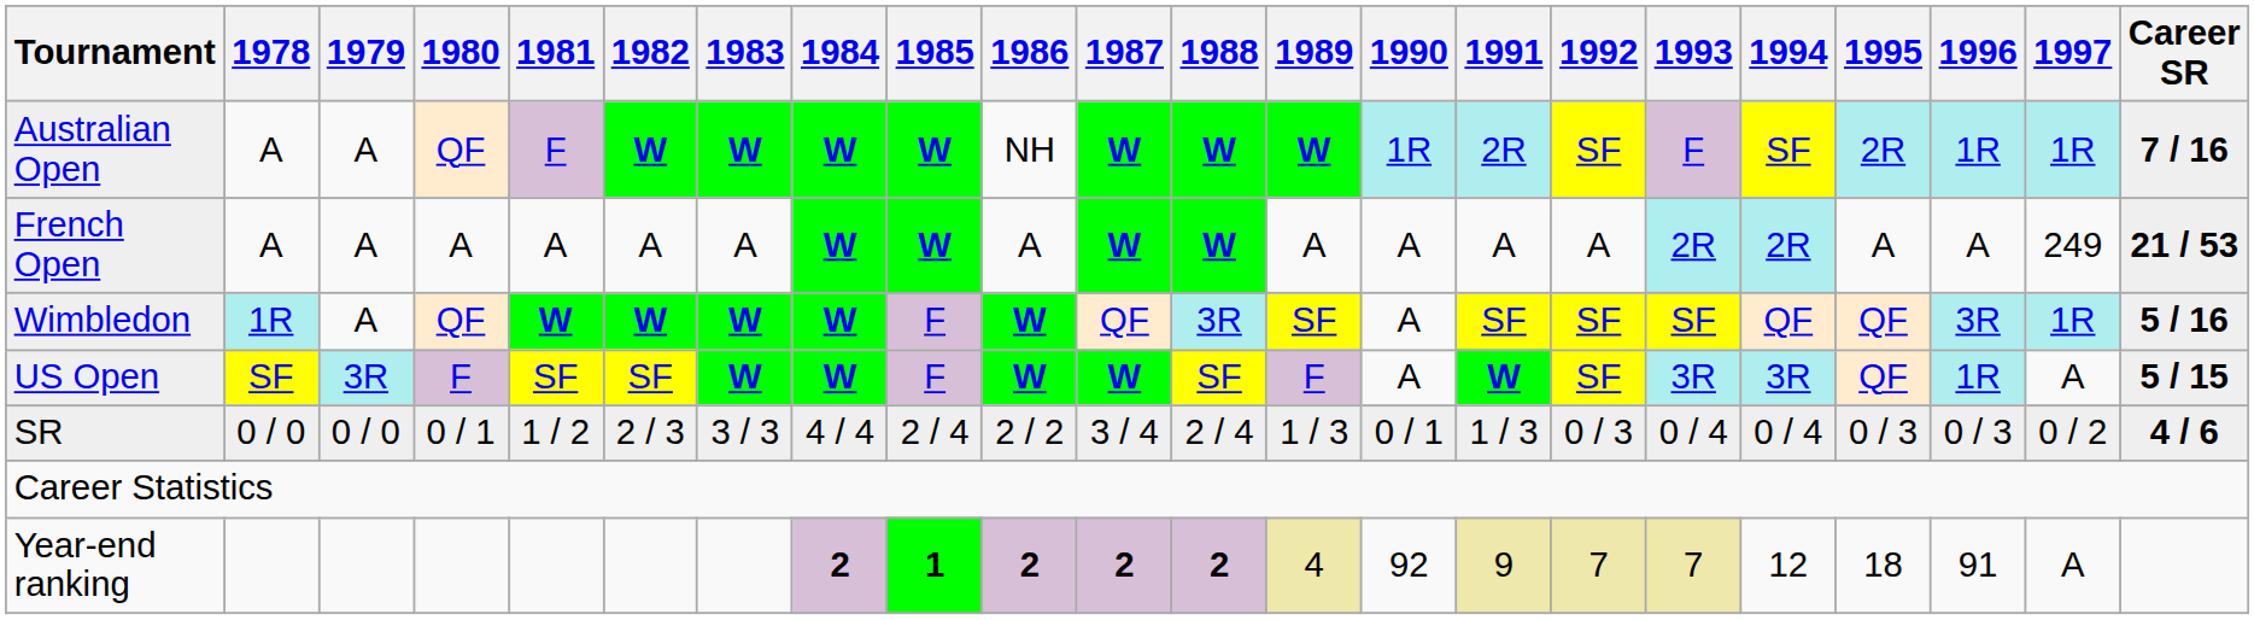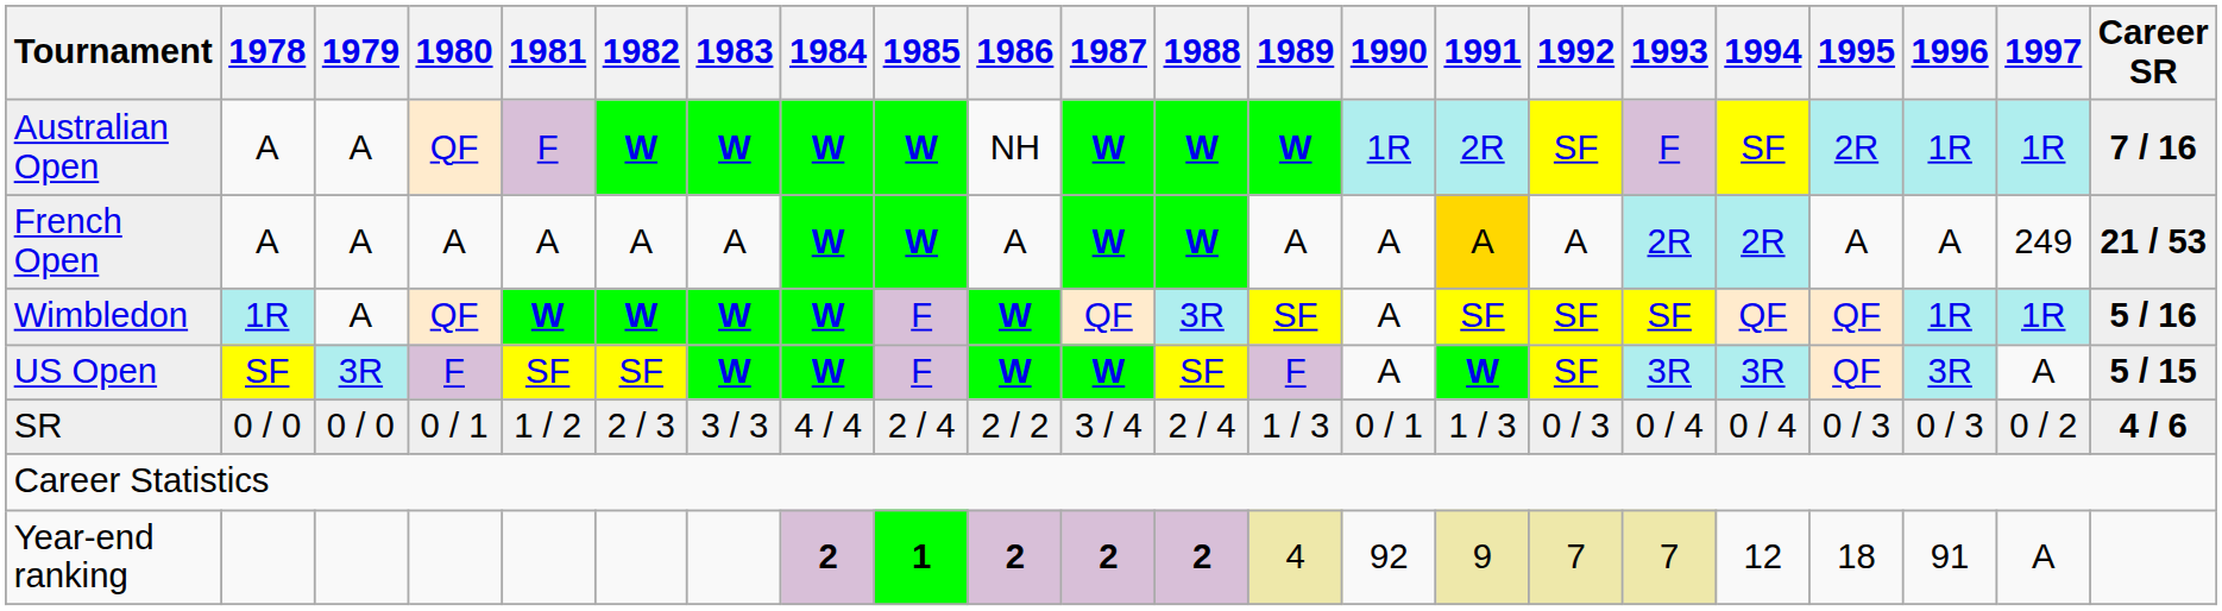 <table class="wikitable">
 <tr style="background:#efefef;">
 <th>Tournament</th>
 <th><a href='#'>1978</a></th>
 <th><a href='#'>1979</a></th>
 <th><a href='#'>1980</a></th>
 <th><a href='#'>1981</a></th>
 <th><a href='#'>1982</a></th>
 <th><a href='#'>1983</a></th>
 <th><a href='#'>1984</a></th>
 <th><a href='#'>1985</a></th>
 <th><a href='#'>1986</a></th>
 <th><a href='#'>1987</a></th>
 <th><a href='#'>1988</a></th>
 <th><a href='#'>1989</a></th>
 <th><a href='#'>1990</a></th>
 <th><a href='#'>1991</a></th>
 <th><a href='#'>1992</a></th>
 <th><a href='#'>1993</a></th>
 <th><a href='#'>1994</a></th>
 <th><a href='#'>1995</a></th>
 <th><a href='#'>1996</a></th>
 <th><a href='#'>1997</a></th>
 <th>Career SR</th>
 </tr>
 <tr>
 <td style="background:#EFEFEF;"><a href='#'>Australian Open</a></td>
 <td style="text-align:center;">A</td>
 <td style="text-align:center;">A</td>
 <td style="text-align:center; background:#ffebcd;"><a href='#'>QF</a></td>
 <td style="text-align:center; background:thistle;"><a href='#'>F</a></td>
 <td style="text-align:center; background:#0f0;"><a href='#'><strong>W</strong></a></td>
 <td style="text-align:center; background:#0f0;"><a href='#'><strong>W</strong></a></td>
 <td style="text-align:center; background:#0f0;"><a href='#'><strong>W</strong></a></td>
 <td style="text-align:center; background:#0f0;"><a href='#'><strong>W</strong></a></td>
 <td style="text-align:center;">NH</td>
 <td style="text-align:center; background:#0f0;"><a href='#'><strong>W</strong></a></td>
 <td style="text-align:center; background:#0f0;"><a href='#'><strong>W</strong></a></td>
 <td style="text-align:center; background:#0f0;"><a href='#'><strong>W</strong></a></td>
 <td style="text-align:center; background:#afeeee;"><a href='#'>1R</a></td>
 <td style="text-align:center; background:#afeeee;"><a href='#'>2R</a></td>
 <td style="text-align:center; background:yellow;"><a href='#'>SF</a></td>
 <td style="text-align:center; background:thistle;"><a href='#'>F</a></td>
 <td style="text-align:center; background:yellow;"><a href='#'>SF</a></td>
 <td style="text-align:center; background:#afeeee;"><a href='#'>2R</a></td>
 <td style="text-align:center; background:#afeeee;"><a href='#'>1R</a></td>
 <td style="text-align:center; background:#afeeee;"><a href='#'>1R</a></td>
 <td style="text-align:center; background:#efefef;"><strong>7 / 16</strong></td>
 </tr>
 <tr>
 <td style="background:#EFEFEF;"><a href='#'>French Open</a></td>
 <td style="text-align:center;">A</td>
 <td style="text-align:center;">A</td>
 <td style="text-align:center;">A</td>
 <td style="text-align:center;">A</td>
 <td style="text-align:center;">A</td>
 <td style="text-align:center;">A</td>
 <td style="text-align:center; background:#0f0;"><a href='#'><strong>W</strong></a></td>
 <td style="text-align:center; background:#0f0;"><a href='#'><strong>W</strong></a></td>
 <td style="text-align:center;">A</td>
 <td style="text-align:center; background:#0f0;"><a href='#'><strong>W</strong></a></td>
 <td style="text-align:center; background:#0f0;"><a href='#'><strong>W</strong></a></td>
 <td style="text-align:center;">A</td>
 <td style="text-align:center;">A</td>
-<td style="text-align:center;">A</td>
+<td style="background: gold; text-align:center;">A</td>
 <td style="text-align:center;">A</td>
 <td style="text-align:center; background:#afeeee;"><a href='#'>2R</a></td>
 <td style="text-align:center; background:#afeeee;"><a href='#'>2R</a></td>
 <td style="text-align:center;">A</td>
 <td style="text-align:center;">A</td>
 <td align="center">249</td>
 <td style="text-align:center; background:#efefef;"><strong>21 / 53</strong></td>
 </tr>
 <tr>
 <td style="background:#EFEFEF;"><a href='#'>Wimbledon</a></td>
 <td style="text-align:center; background:#afeeee;"><a href='#'>1R</a></td>
 <td style="text-align:center;">A</td>
 <td style="text-align:center; background:#ffebcd;"><a href='#'>QF</a></td>
 <td style="text-align:center; background:#0f0;"><a href='#'><strong>W</strong></a></td>
 <td style="text-align:center; background:#0f0;"><a href='#'><strong>W</strong></a></td>
 <td style="text-align:center; background:#0f0;"><a href='#'><strong>W</strong></a></td>
 <td style="text-align:center; background:#0f0;"><a href='#'><strong>W</strong></a></td>
 <td style="text-align:center; background:thistle;"><a href='#'>F</a></td>
 <td style="text-align:center; background:#0f0;"><a href='#'><strong>W</strong></a></td>
 <td style="text-align:center; background:#ffebcd;"><a href='#'>QF</a></td>
 <td style="text-align:center; background:#afeeee;"><a href='#'>3R</a></td>
 <td style="text-align:center; background:yellow;"><a href='#'>SF</a></td>
 <td style="text-align:center;">A</td>
 <td style="text-align:center; background:yellow;"><a href='#'>SF</a></td>
 <td style="text-align:center; background:yellow;"><a href='#'>SF</a></td>
 <td style="text-align:center; background:yellow;"><a href='#'>SF</a></td>
 <td style="text-align:center; background:#ffebcd;"><a href='#'>QF</a></td>
 <td style="text-align:center; background:#ffebcd;"><a href='#'>QF</a></td>
-<td style="text-align:center; background:#afeeee;"><a href='#'>3R</a></td>
+<td style="text-align:center; background:#afeeee;"><a href='#'>1R</a></td>
 <td style="text-align:center; background:#afeeee;"><a href='#'>1R</a></td>
 <td style="text-align:center; background:#efefef;"><strong>5 / 16</strong></td>
 </tr>
 <tr>
 <td style="background:#EFEFEF;"><a href='#'>US Open</a></td>
 <td style="text-align:center; background:yellow;"><a href='#'>SF</a></td>
 <td style="text-align:center; background:#afeeee;"><a href='#'>3R</a></td>
 <td style="text-align:center; background:thistle;"><a href='#'>F</a></td>
 <td style="text-align:center; background:yellow;"><a href='#'>SF</a></td>
 <td style="text-align:center; background:yellow;"><a href='#'>SF</a></td>
 <td style="text-align:center; background:#0f0;"><a href='#'><strong>W</strong></a></td>
 <td style="text-align:center; background:#0f0;"><a href='#'><strong>W</strong></a></td>
 <td style="text-align:center; background:thistle;"><a href='#'>F</a></td>
 <td style="text-align:center; background:#0f0;"><a href='#'><strong>W</strong></a></td>
 <td style="text-align:center; background:#0f0;"><a href='#'><strong>W</strong></a></td>
 <td style="text-align:center; background:yellow;"><a href='#'>SF</a></td>
 <td style="text-align:center; background:thistle;"><a href='#'>F</a></td>
 <td style="text-align:center;">A</td>
 <td style="text-align:center; background:#0f0;"><a href='#'><strong>W</strong></a></td>
 <td style="text-align:center; background:yellow;"><a href='#'>SF</a></td>
 <td style="text-align:center; background:#afeeee;"><a href='#'>3R</a></td>
 <td style="text-align:center; background:#afeeee;"><a href='#'>3R</a></td>
 <td style="text-align:center; background:#ffebcd;"><a href='#'>QF</a></td>
-<td style="text-align:center; background:#afeeee;"><a href='#'>1R</a></td>
+<td style="text-align:center; background:#afeeee;"><a href='#'>3R</a></td>
 <td style="text-align:center;">A</td>
 <td style="text-align:center; background:#efefef;"><strong>5 / 15</strong></td>
 </tr>
 <tr>
 <td style="background:#EFEFEF;">SR</td>
 <td style="text-align:center; background:#efefef;">0 / 0</td>
 <td style="text-align:center; background:#efefef;">0 / 0</td>
 <td style="text-align:center; background:#efefef;">0 / 1</td>
 <td style="text-align:center; background:#efefef;">1 / 2</td>
 <td style="text-align:center; background:#efefef;">2 / 3</td>
 <td style="text-align:center; background:#efefef;">3 / 3</td>
 <td style="text-align:center; background:#efefef;">4 / 4</td>
 <td style="text-align:center; background:#efefef;">2 / 4</td>
 <td style="text-align:center; background:#efefef;">2 / 2</td>
 <td style="text-align:center; background:#efefef;">3 / 4</td>
 <td style="text-align:center; background:#efefef;">2 / 4</td>
 <td style="text-align:center; background:#efefef;">1 / 3</td>
 <td style="text-align:center; background:#efefef;">0 / 1</td>
 <td style="text-align:center; background:#efefef;">1 / 3</td>
 <td style="text-align:center; background:#efefef;">0 / 3</td>
 <td style="text-align:center; background:#efefef;">0 / 4</td>
 <td style="text-align:center; background:#efefef;">0 / 4</td>
 <td style="text-align:center; background:#efefef;">0 / 3</td>
 <td style="text-align:center; background:#efefef;">0 / 3</td>
 <td style="text-align:center; background:#efefef;">0 / 2</td>
 <td style="text-align:center; background:#efefef;"><strong>4 / 6</strong></td>
 </tr>
 <tr>
 <td colspan=22 align=left>Career Statistics</td>
 </tr>
 <tr>
 <td align=left>Year-end ranking</td>
 <td align="center"></td>
 <td align="center"></td>
 <td align="center"></td>
 <td align="center"></td>
 <td align="center"></td>
 <td align="center"></td>
 <td align="center" bgcolor=D8BFD8><strong>2</strong></td>
 <td align="center" bgcolor=00ff00><strong>1</strong></td>
 <td align="center" bgcolor=D8BFD8><strong>2</strong></td>
 <td align="center" bgcolor=D8BFD8><strong>2</strong></td>
 <td align="center" bgcolor=D8BFD8><strong>2</strong></td>
 <td align="center" bgcolor=EEE8AA>4</td>
 <td align="center">92</td>
 <td align="center" bgcolor=EEE8AA>9</td>
 <td align="center" bgcolor=EEE8AA>7</td>
 <td align="center" bgcolor=EEE8AA>7</td>
 <td align="center">12</td>
 <td align="center">18</td>
 <td align="center">91</td>
 <td style="text-align:center;">A</td>
 <td></td>
 </tr>
 </table>
